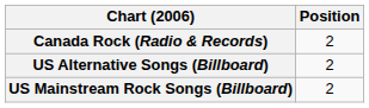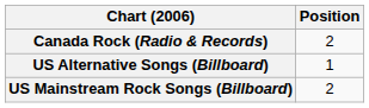 <table class="wikitable sortable plainrowheaders" style="text-align:center">
 <tr>
 <th>Chart (2006)</th>
 <th>Position</th>
 </tr>
 <tr>
 <th scope="row">Canada Rock (<em>Radio & Records</em>)</th>
 <td>2</td>
 </tr>
 <tr>
 <th scope="row">US Alternative Songs (<em>Billboard</em>)</th>
-<td>2</td>
+<td>1</td>
 </tr>
 <tr>
 <th scope="row">US Mainstream Rock Songs (<em>Billboard</em>)</th>
 <td>2</td>
 </tr>
 </table>
